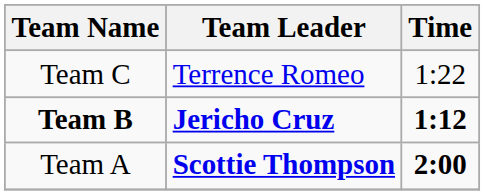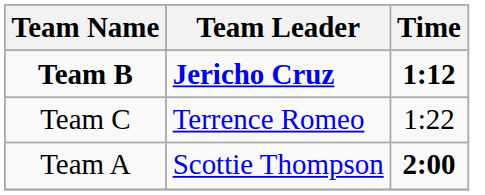 <table class="wikitable">
 <tr>
 <th>Team Name</th>
 <th>Team Leader</th>
 <th>Time</th>
 </tr>
 <tr>
+<td style="text-align:center;" rowspan="1"><strong>Team B</strong></td>
+<td><strong><a href='#'>Jericho Cruz</a></strong></td>
+<td style="text-align:center;" rowspan="1"><strong>1:12</strong></td>
+</tr>
+<tr>
 <td style="text-align:center;" rowspan="1">Team C</td>
 <td><a href='#'>Terrence Romeo</a></td>
 <td style="text-align:center;" rowspan="1">1:22</td>
 </tr>
 <tr>
-<td style="text-align:center;" rowspan="1"><strong>Team B</strong></td>
-<td><strong><a href='#'>Jericho Cruz</a></strong></td>
-<td style="text-align:center;" rowspan="1"><strong>1:12</strong></td>
-</tr>
-<tr>
 <td style="text-align:center;" rowspan="1">Team A</td>
-<td><strong><a href='#'>Scottie Thompson</a></strong></td>
+<td><a href='#'>Scottie Thompson</a></td>
 <td style="text-align:center;" rowspan="1"><strong>2:00</strong></td>
 </tr>
 <tr>
 </tr>
 </table>
